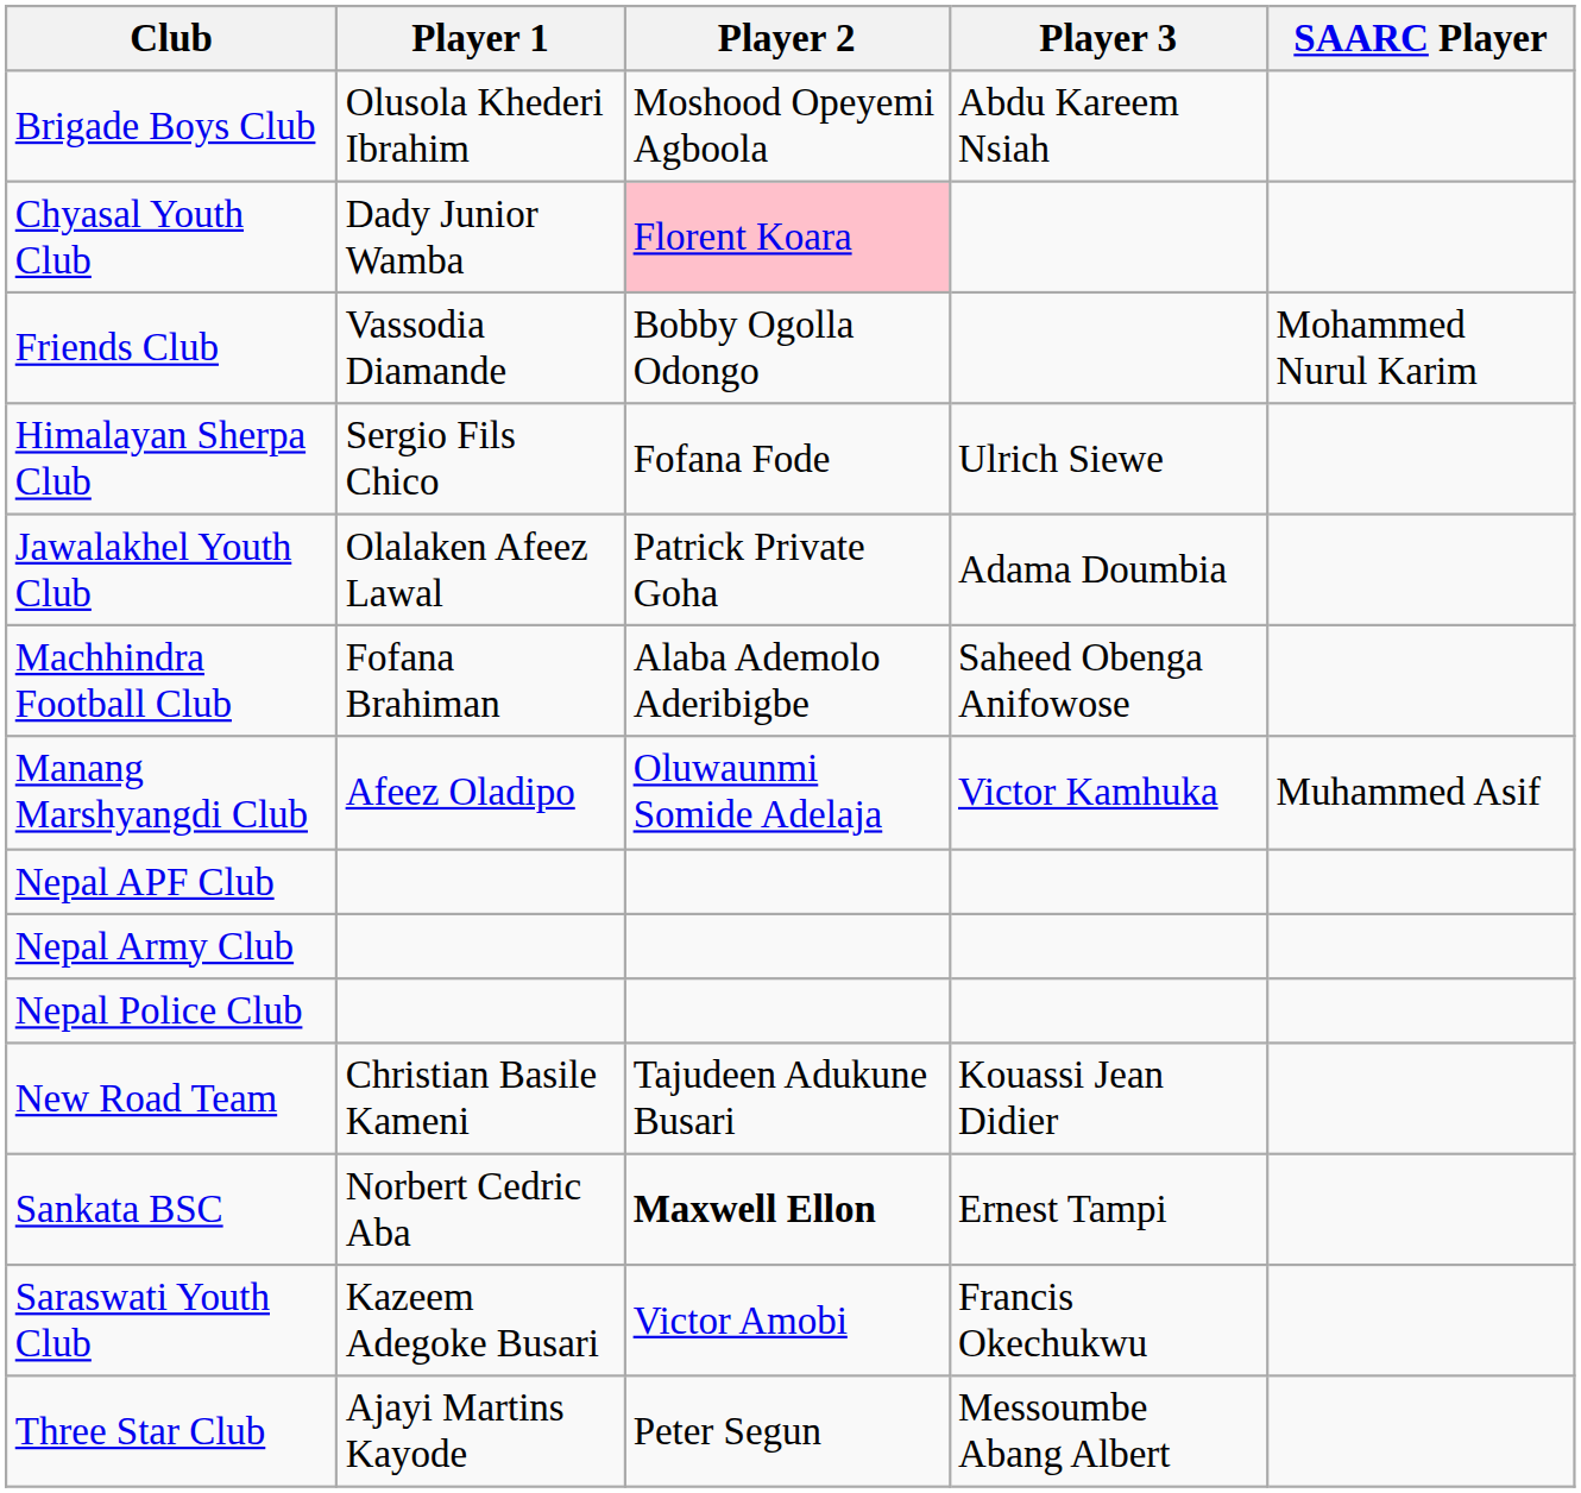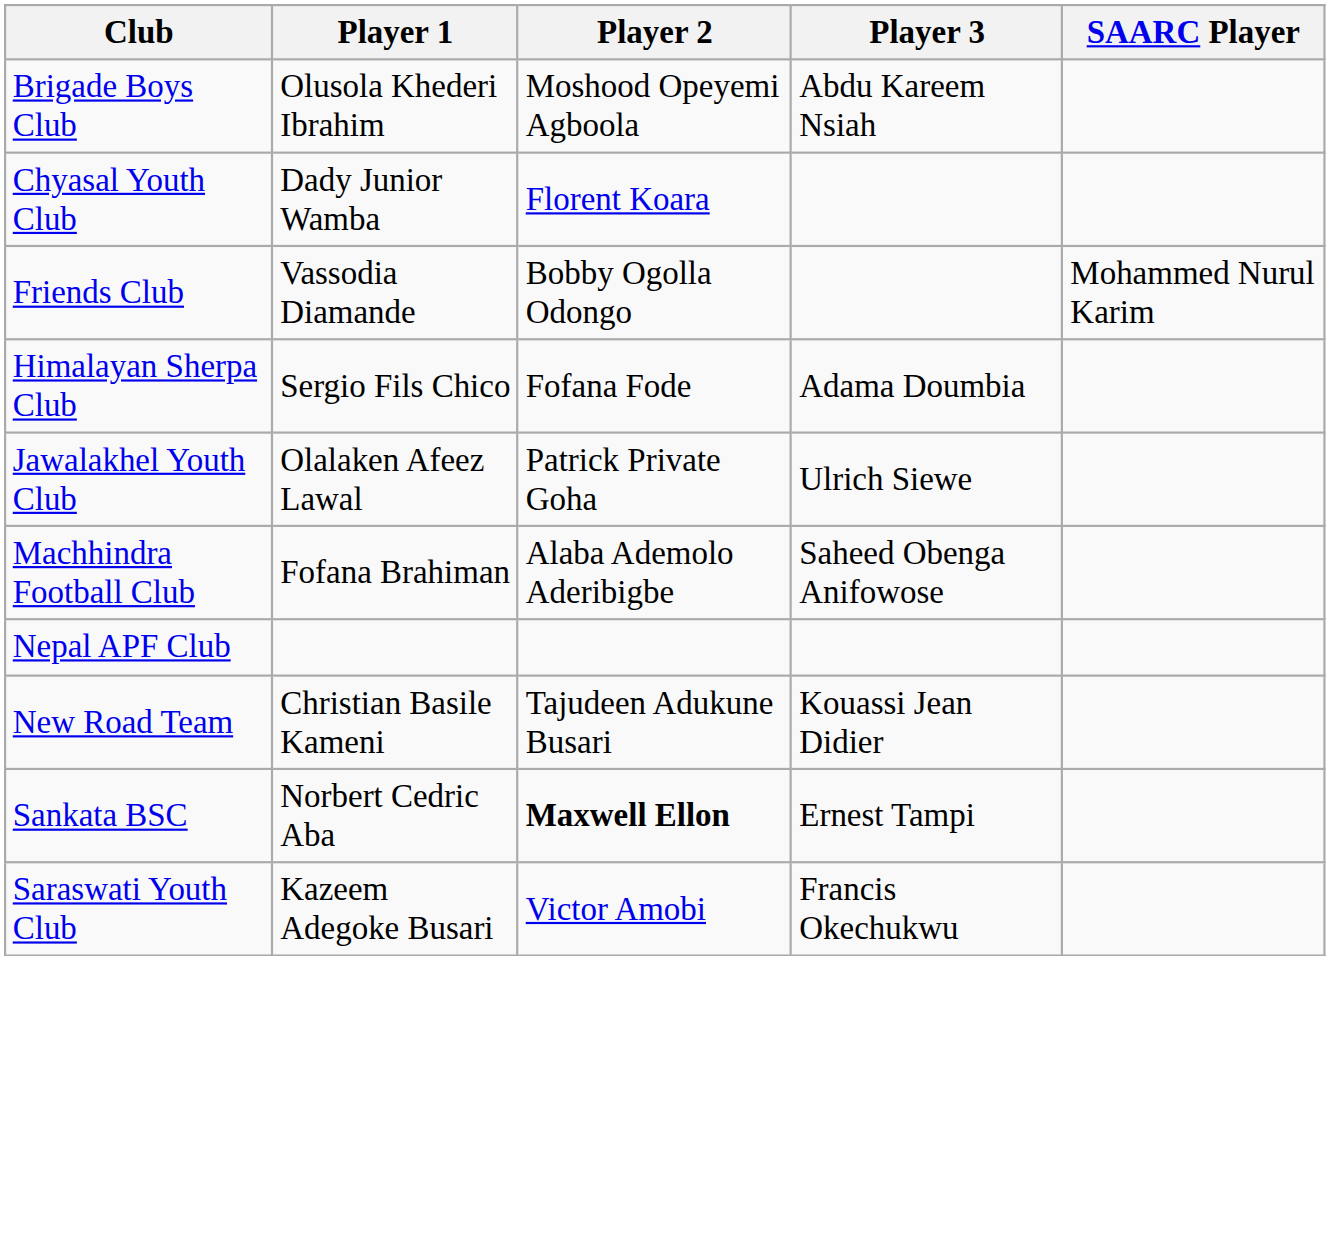 <table class="wikitable" style="font-size:95%;">
 <tr>
 <th>Club</th>
 <th>Player 1</th>
 <th>Player 2</th>
 <th>Player 3</th>
 <th><a href='#'>SAARC</a> Player</th>
 </tr>
 <tr>
 <td><a href='#'>Brigade Boys Club</a></td>
 <td> Olusola Khederi Ibrahim</td>
 <td> Moshood Opeyemi Agboola</td>
 <td> Abdu Kareem Nsiah</td>
 <td></td>
 </tr>
 <tr>
 <td><a href='#'>Chyasal Youth Club</a></td>
 <td> Dady Junior Wamba</td>
-<td style="background: pink;"> <a href='#'>Florent Koara</a></td>
+<td> <a href='#'>Florent Koara</a></td>
 <td></td>
 <td></td>
 </tr>
 <tr>
 <td><a href='#'>Friends Club</a></td>
 <td> Vassodia Diamande</td>
 <td> Bobby Ogolla Odongo</td>
 <td></td>
 <td> Mohammed Nurul Karim</td>
 </tr>
 <tr>
 <td><a href='#'>Himalayan Sherpa Club</a></td>
 <td> Sergio Fils Chico</td>
 <td> Fofana Fode</td>
-<td> Ulrich Siewe</td>
+<td> Adama Doumbia</td>
 <td></td>
 </tr>
 <tr>
 <td><a href='#'>Jawalakhel Youth Club</a></td>
 <td> Olalaken Afeez Lawal</td>
 <td> Patrick Private Goha</td>
-<td> Adama Doumbia</td>
+<td> Ulrich Siewe</td>
 <td></td>
 </tr>
 <tr>
 <td><a href='#'>Machhindra Football Club</a></td>
 <td> Fofana Brahiman</td>
 <td> Alaba Ademolo Aderibigbe</td>
 <td> Saheed Obenga Anifowose</td>
 <td></td>
 </tr>
 <tr>
-<td><a href='#'>Manang Marshyangdi Club</a></td>
-<td><a href='#'>Afeez Oladipo</a></td>
-<td> <a href='#'>Oluwaunmi Somide Adelaja</a></td>
-<td> <a href='#'>Victor Kamhuka</a></td>
-<td> Muhammed Asif</td>
-</tr>
-<tr>
 <td><a href='#'>Nepal APF Club</a></td>
-<td></td>
-<td></td>
-<td></td>
-<td></td>
-</tr>
-<tr>
-<td><a href='#'>Nepal Army Club</a></td>
-<td></td>
-<td></td>
-<td></td>
-<td></td>
-</tr>
-<tr>
-<td><a href='#'>Nepal Police Club</a></td>
 <td></td>
 <td></td>
 <td></td>
 <td></td>
 </tr>
 <tr>
 <td><a href='#'>New Road Team</a></td>
 <td> Christian Basile Kameni</td>
 <td> Tajudeen Adukune Busari</td>
 <td> Kouassi Jean Didier</td>
 <td></td>
 </tr>
 <tr>
 <td><a href='#'>Sankata BSC</a></td>
 <td> Norbert Cedric Aba</td>
 <td><strong> Maxwell Ellon</strong></td>
 <td> Ernest Tampi</td>
 <td></td>
 </tr>
 <tr>
 <td><a href='#'>Saraswati Youth Club</a></td>
 <td> Kazeem Adegoke Busari</td>
 <td> <a href='#'>Victor Amobi</a></td>
 <td> Francis Okechukwu</td>
 <td></td>
 </tr>
-<tr>
-<td><a href='#'>Three Star Club</a></td>
-<td> Ajayi Martins Kayode</td>
-<td> Peter Segun</td>
-<td> Messoumbe Abang Albert</td>
-<td></td>
-</tr>
 </table>
